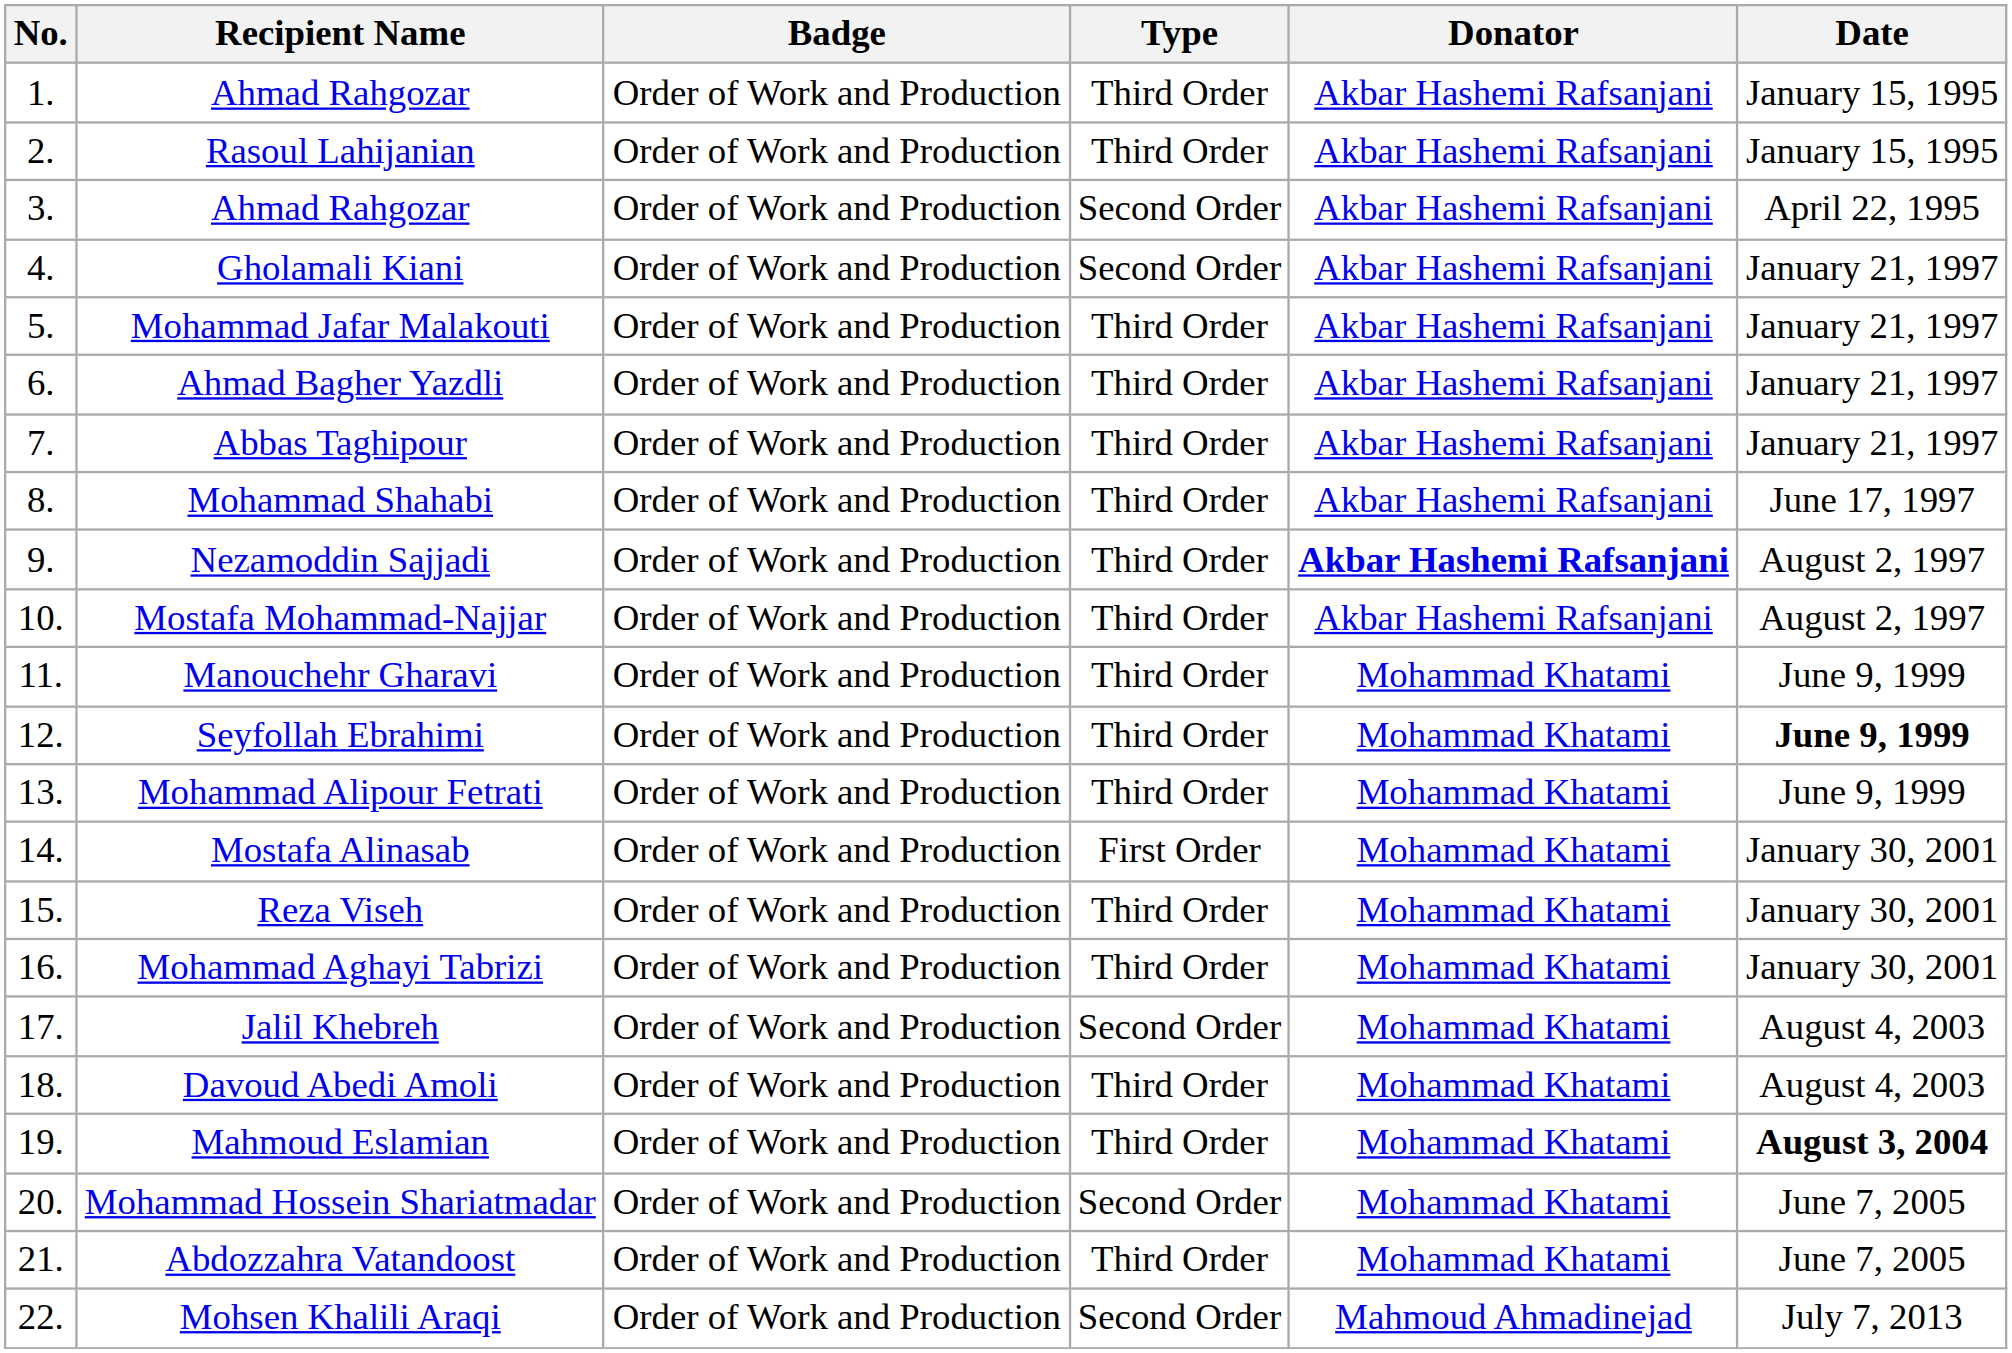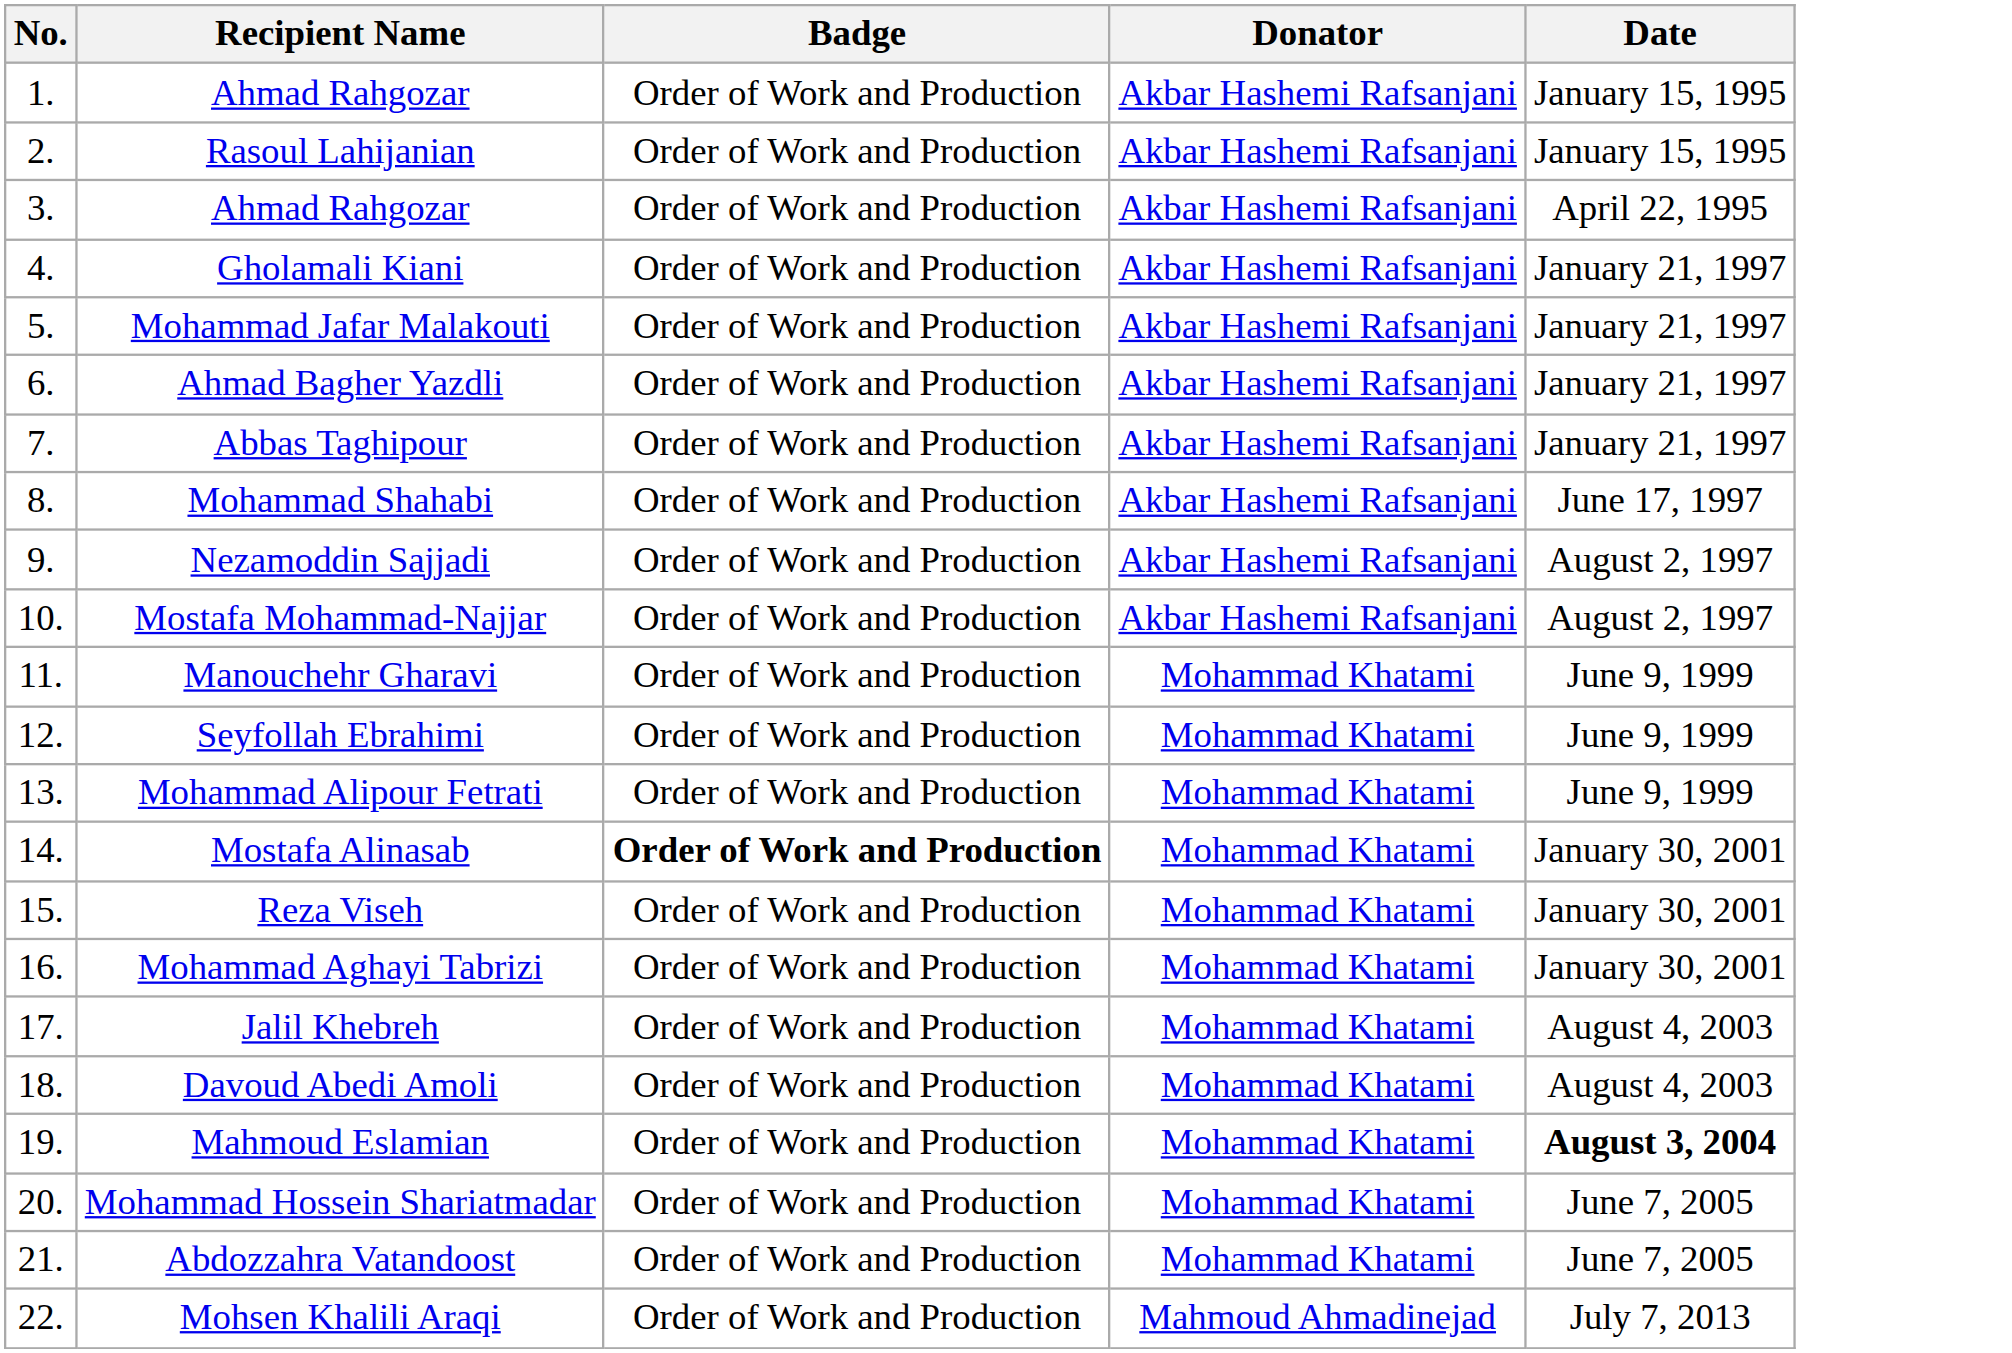 <table class="wikitable" style="background:#ffffff; text-align: center; margin: 0em">
 <tr>
 <th>No.</th>
 <th>Recipient Name</th>
 <th>Badge</th>
-<th>Type</th>
 <th>Donator</th>
 <th>Date</th>
 </tr>
 <tr>
 <td>1.</td>
 <td><a href='#'>Ahmad Rahgozar</a></td>
 <td>Order of Work and Production</td>
-<td>Third Order</td>
 <td><a href='#'>Akbar Hashemi Rafsanjani</a></td>
 <td>January 15, 1995</td>
 </tr>
 <tr>
 <td>2.</td>
 <td><a href='#'>Rasoul Lahijanian</a></td>
 <td>Order of Work and Production</td>
-<td>Third Order</td>
 <td><a href='#'>Akbar Hashemi Rafsanjani</a></td>
 <td>January 15, 1995</td>
 </tr>
 <tr>
 <td>3.</td>
 <td><a href='#'>Ahmad Rahgozar</a></td>
 <td>Order of Work and Production</td>
-<td>Second Order</td>
 <td><a href='#'>Akbar Hashemi Rafsanjani</a></td>
 <td>April 22, 1995</td>
 </tr>
 <tr>
 <td>4.</td>
 <td><a href='#'>Gholamali Kiani</a></td>
 <td>Order of Work and Production</td>
-<td>Second Order</td>
 <td><a href='#'>Akbar Hashemi Rafsanjani</a></td>
 <td>January 21, 1997</td>
 </tr>
 <tr>
 <td>5.</td>
 <td><a href='#'>Mohammad Jafar Malakouti</a></td>
 <td>Order of Work and Production</td>
-<td>Third Order</td>
 <td><a href='#'>Akbar Hashemi Rafsanjani</a></td>
 <td>January 21, 1997</td>
 </tr>
 <tr>
 <td>6.</td>
 <td><a href='#'>Ahmad Bagher Yazdli</a></td>
 <td>Order of Work and Production</td>
-<td>Third Order</td>
 <td><a href='#'>Akbar Hashemi Rafsanjani</a></td>
 <td>January 21, 1997</td>
 </tr>
 <tr>
 <td>7.</td>
 <td><a href='#'>Abbas Taghipour</a></td>
 <td>Order of Work and Production</td>
-<td>Third Order</td>
 <td><a href='#'>Akbar Hashemi Rafsanjani</a></td>
 <td>January 21, 1997</td>
 </tr>
 <tr>
 <td>8.</td>
 <td><a href='#'>Mohammad Shahabi</a></td>
 <td>Order of Work and Production</td>
-<td>Third Order</td>
 <td><a href='#'>Akbar Hashemi Rafsanjani</a></td>
 <td>June 17, 1997</td>
 </tr>
 <tr>
 <td>9.</td>
 <td><a href='#'>Nezamoddin Sajjadi</a></td>
 <td>Order of Work and Production</td>
-<td>Third Order</td>
-<td><strong><a href='#'>Akbar Hashemi Rafsanjani</a></strong></td>
+<td><a href='#'>Akbar Hashemi Rafsanjani</a></td>
 <td>August 2, 1997</td>
 </tr>
 <tr>
 <td>10.</td>
 <td><a href='#'>Mostafa Mohammad-Najjar</a></td>
 <td>Order of Work and Production</td>
-<td>Third Order</td>
 <td><a href='#'>Akbar Hashemi Rafsanjani</a></td>
 <td>August 2, 1997</td>
 </tr>
 <tr>
 <td>11.</td>
 <td><a href='#'>Manouchehr Gharavi</a></td>
 <td>Order of Work and Production</td>
-<td>Third Order</td>
 <td><a href='#'>Mohammad Khatami</a></td>
 <td>June 9, 1999</td>
 </tr>
 <tr>
 <td>12.</td>
 <td><a href='#'>Seyfollah Ebrahimi</a></td>
 <td>Order of Work and Production</td>
-<td>Third Order</td>
 <td><a href='#'>Mohammad Khatami</a></td>
-<td><strong>June 9, 1999</strong></td>
+<td>June 9, 1999</td>
 </tr>
 <tr>
 <td>13.</td>
 <td><a href='#'>Mohammad Alipour Fetrati</a></td>
 <td>Order of Work and Production</td>
-<td>Third Order</td>
 <td><a href='#'>Mohammad Khatami</a></td>
 <td>June 9, 1999</td>
 </tr>
 <tr>
 <td>14.</td>
 <td><a href='#'>Mostafa Alinasab</a></td>
-<td>Order of Work and Production</td>
-<td>First Order</td>
+<td><strong>Order of Work and Production</strong></td>
 <td><a href='#'>Mohammad Khatami</a></td>
 <td>January 30, 2001</td>
 </tr>
 <tr>
 <td>15.</td>
 <td><a href='#'>Reza Viseh</a></td>
 <td>Order of Work and Production</td>
-<td>Third Order</td>
 <td><a href='#'>Mohammad Khatami</a></td>
 <td>January 30, 2001</td>
 </tr>
 <tr>
 <td>16.</td>
 <td><a href='#'>Mohammad Aghayi Tabrizi</a></td>
 <td>Order of Work and Production</td>
-<td>Third Order</td>
 <td><a href='#'>Mohammad Khatami</a></td>
 <td>January 30, 2001</td>
 </tr>
 <tr>
 <td>17.</td>
 <td><a href='#'>Jalil Khebreh</a></td>
 <td>Order of Work and Production</td>
-<td>Second Order</td>
 <td><a href='#'>Mohammad Khatami</a></td>
 <td>August 4, 2003</td>
 </tr>
 <tr>
 <td>18.</td>
 <td><a href='#'>Davoud Abedi Amoli</a></td>
 <td>Order of Work and Production</td>
-<td>Third Order</td>
 <td><a href='#'>Mohammad Khatami</a></td>
 <td>August 4, 2003</td>
 </tr>
 <tr>
 <td>19.</td>
 <td><a href='#'>Mahmoud Eslamian</a></td>
 <td>Order of Work and Production</td>
-<td>Third Order</td>
 <td><a href='#'>Mohammad Khatami</a></td>
 <td><strong>August 3, 2004</strong></td>
 </tr>
 <tr>
 <td>20.</td>
 <td><a href='#'>Mohammad Hossein Shariatmadar</a></td>
 <td>Order of Work and Production</td>
-<td>Second Order</td>
 <td><a href='#'>Mohammad Khatami</a></td>
 <td>June 7, 2005</td>
 </tr>
 <tr>
 <td>21.</td>
 <td><a href='#'>Abdozzahra Vatandoost</a></td>
 <td>Order of Work and Production</td>
-<td>Third Order</td>
 <td><a href='#'>Mohammad Khatami</a></td>
 <td>June 7, 2005</td>
 </tr>
 <tr>
 <td>22.</td>
 <td><a href='#'>Mohsen Khalili Araqi</a></td>
 <td>Order of Work and Production</td>
-<td>Second Order</td>
 <td><a href='#'>Mahmoud Ahmadinejad</a></td>
 <td>July 7, 2013</td>
 </tr>
 </table>
